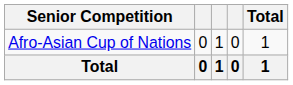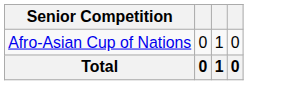 <table class="wikitable" style="text-align: center;">
 <tr>
 <th>Senior Competition</th>
 <th></th>
 <th></th>
 <th></th>
-<th>Total</th>
 </tr>
 <tr>
 <td align=left><a href='#'>Afro-Asian Cup of Nations</a></td>
 <td>0</td>
 <td>1</td>
 <td>0</td>
-<td>1</td>
 </tr>
 <tr>
 <th>Total</th>
 <th>0</th>
 <th>1</th>
 <th>0</th>
-<th>1</th>
 </tr>
 </table>
